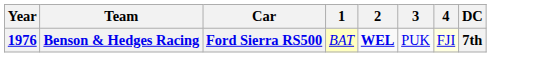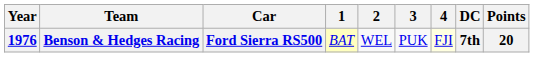 <table class="wikitable" style="text-align:center; font-size:95%">
 <tr>
 <th>Year</th>
 <th>Team</th>
 <th>Car</th>
 <th>1</th>
 <th>2</th>
 <th>3</th>
 <th>4</th>
 <th>DC</th>
+<th>Points</th>
 </tr>
 <tr>
 <th><a href='#'>1976</a></th>
 <th><a href='#'>Benson & Hedges Racing</a></th>
 <th><a href='#'>Ford Sierra RS500</a></th>
 <td style="background:#ffffbf;"><em><a href='#'>BAT</a></em><br></td>
-<td><strong><a href='#'>WEL</a></strong></td>
+<td><a href='#'>WEL</a></td>
 <td><a href='#'>PUK</a></td>
 <td style="background: lightyellow;"><a href='#'>FJI</a></td>
 <th>7th</th>
+<th>20</th>
 </tr>
 </table>
